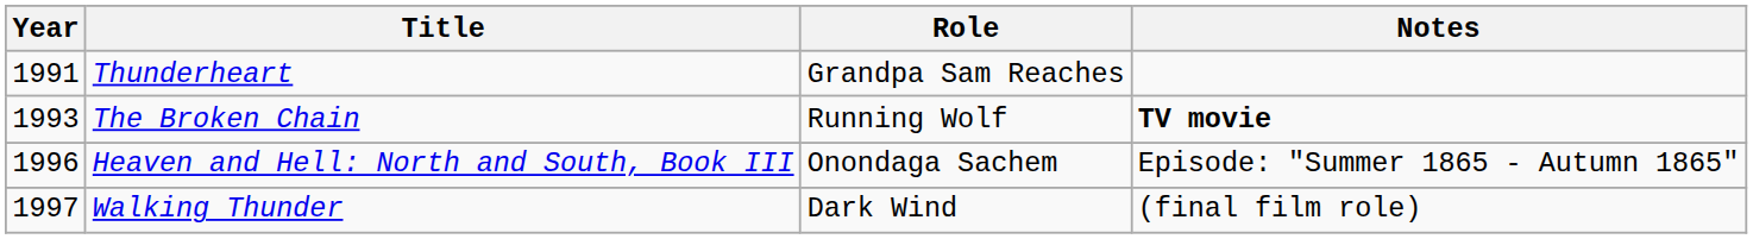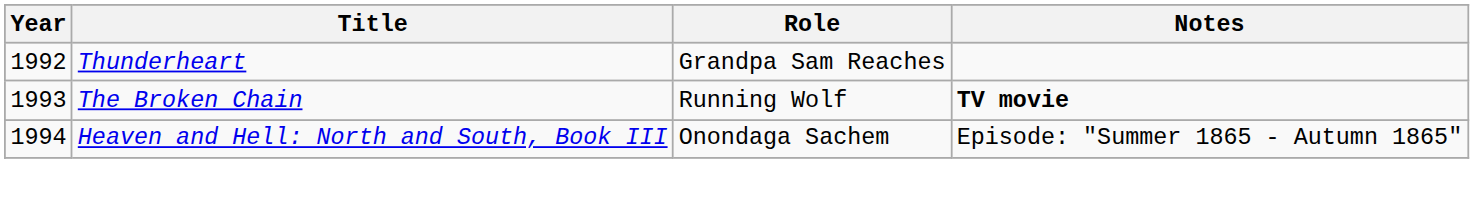 <table class="wikitable">
 <tr>
 <th>Year</th>
 <th>Title</th>
 <th>Role</th>
 <th>Notes</th>
 </tr>
 <tr>
-<td>1991</td>
+<td>1992</td>
 <td><em><a href='#'>Thunderheart</a></em></td>
 <td>Grandpa Sam Reaches</td>
 <td></td>
 </tr>
 <tr>
 <td>1993</td>
 <td><em><a href='#'>The Broken Chain</a></em></td>
 <td>Running Wolf</td>
 <td><strong>TV movie</strong></td>
 </tr>
 <tr>
-<td>1996</td>
+<td>1994</td>
 <td><em><a href='#'>Heaven and Hell: North and South, Book III</a></em></td>
 <td>Onondaga Sachem</td>
 <td>Episode: "Summer 1865 - Autumn 1865"</td>
 </tr>
-<tr>
-<td>1997</td>
-<td><em><a href='#'>Walking Thunder</a></em></td>
-<td>Dark Wind</td>
-<td>(final film role)</td>
-</tr>
 </table>
